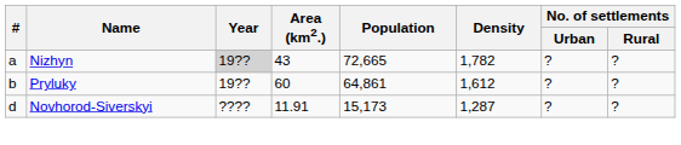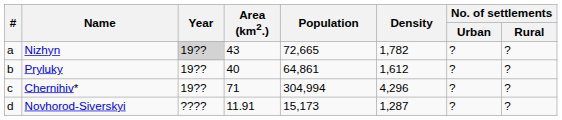 <table class="wikitable">
 <tr>
 <th rowspan=2>#</th>
 <th rowspan=2>Name</th>
 <th rowspan=2>Year</th>
 <th rowspan=2>Area<br>(km<sup>2</sup>.)</th>
 <th rowspan=2>Population</th>
 <th rowspan=2>Density</th>
 <th colspan=2>No. of settlements</th>
 </tr>
 <tr>
 <th width=10%>Urban</th>
 <th width=10%>Rural</th>
 </tr>
 <tr>
 <td>a</td>
 <td><a href='#'>Nizhyn</a></td>
 <td style="background: lightgrey;">19??</td>
 <td>43</td>
 <td>72,665</td>
 <td>1,782</td>
 <td>?</td>
 <td>?</td>
 </tr>
 <tr>
 <td>b</td>
 <td><a href='#'>Pryluky</a></td>
 <td>19??</td>
-<td>60</td>
+<td>40</td>
 <td>64,861</td>
 <td>1,612</td>
+<td>?</td>
+<td>?</td>
+</tr>
+<tr>
+<td>c</td>
+<td><a href='#'>Chernihiv</a>*</td>
+<td>19??</td>
+<td>71</td>
+<td>304,994</td>
+<td>4,296</td>
 <td>?</td>
 <td>?</td>
 </tr>
 <tr>
 <td>d</td>
 <td><a href='#'>Novhorod-Siverskyi</a></td>
 <td>????</td>
 <td>11.91</td>
 <td>15,173</td>
 <td>1,287</td>
 <td>?</td>
 <td>?</td>
 </tr>
 </table>
